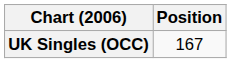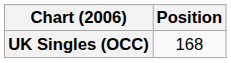 <table class="wikitable plainrowheaders" style="text-align:center">
 <tr>
 <th>Chart (2006)</th>
 <th>Position</th>
 </tr>
 <tr>
 <th scope="row">UK Singles (OCC)</th>
-<td>167</td>
+<td>168</td>
 </tr>
 </table>
